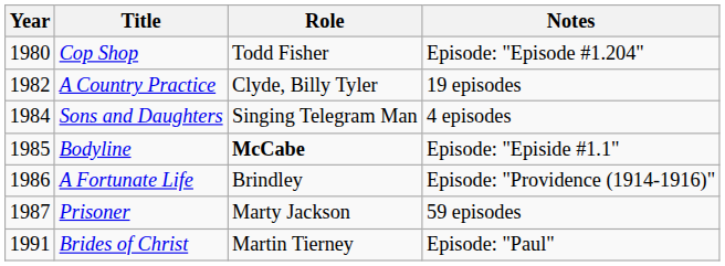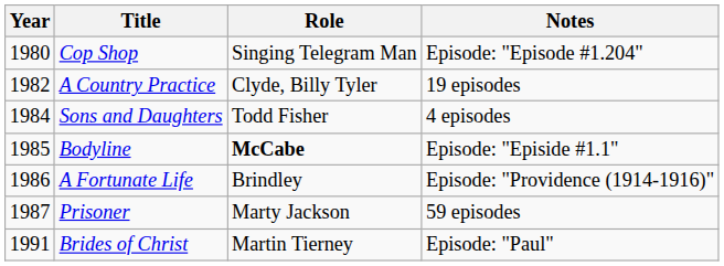 <table class="wikitable sortable">
 <tr>
 <th>Year</th>
 <th>Title</th>
 <th>Role</th>
 <th>Notes</th>
 </tr>
 <tr>
 <td>1980</td>
 <td><em><a href='#'>Cop Shop</a></em></td>
-<td>Todd Fisher</td>
+<td>Singing Telegram Man</td>
 <td>Episode: "Episode #1.204"</td>
 </tr>
 <tr>
 <td>1982</td>
 <td><em><a href='#'>A Country Practice</a></em></td>
 <td>Clyde, Billy Tyler</td>
 <td>19 episodes</td>
 </tr>
 <tr>
 <td>1984</td>
 <td><em><a href='#'>Sons and Daughters</a></em></td>
-<td>Singing Telegram Man</td>
+<td>Todd Fisher</td>
 <td>4 episodes</td>
 </tr>
 <tr>
 <td>1985</td>
 <td><em><a href='#'>Bodyline</a></em></td>
 <td><strong>McCabe</strong></td>
 <td>Episode: "Episide #1.1"</td>
 </tr>
 <tr>
 <td>1986</td>
 <td><em><a href='#'>A Fortunate Life</a></em></td>
 <td>Brindley</td>
 <td>Episode: "Providence (1914-1916)"</td>
 </tr>
 <tr>
 <td>1987</td>
 <td><em><a href='#'>Prisoner</a></em></td>
 <td>Marty Jackson</td>
 <td>59 episodes</td>
 </tr>
 <tr>
 <td>1991</td>
 <td><em><a href='#'>Brides of Christ</a></em></td>
 <td>Martin Tierney</td>
 <td>Episode: "Paul"</td>
 </tr>
 </table>
